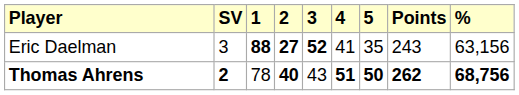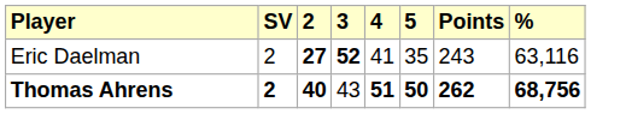 <table class="wikitable">
 <tr bgcolor="#ffffcc">
 <td width=180><strong>Player</strong></td>
 <td><strong>SV</strong></td>
-<td><strong>1</strong></td>
 <td><strong>2</strong></td>
 <td><strong>3</strong></td>
 <td><strong>4</strong></td>
 <td><strong>5</strong></td>
 <td><strong>Points</strong></td>
 <td><strong>%</strong></td>
 </tr>
 <tr bgcolor="FFFFFF">
 <td> Eric Daelman</td>
-<td>3</td>
-<td><strong>88</strong></td>
+<td>2</td>
 <td><strong>27</strong></td>
 <td><strong>52</strong></td>
 <td>41</td>
 <td>35</td>
 <td>243</td>
-<td>63,156</td>
+<td>63,116</td>
 </tr>
 <tr bgcolor="FFFFFF">
 <td> <strong>Thomas Ahrens</strong></td>
 <td><strong>2</strong></td>
-<td>78</td>
 <td><strong>40</strong></td>
 <td>43</td>
 <td><strong>51</strong></td>
 <td><strong>50</strong></td>
 <td><strong>262</strong></td>
 <td><strong>68,756</strong></td>
 </tr>
 </table>
